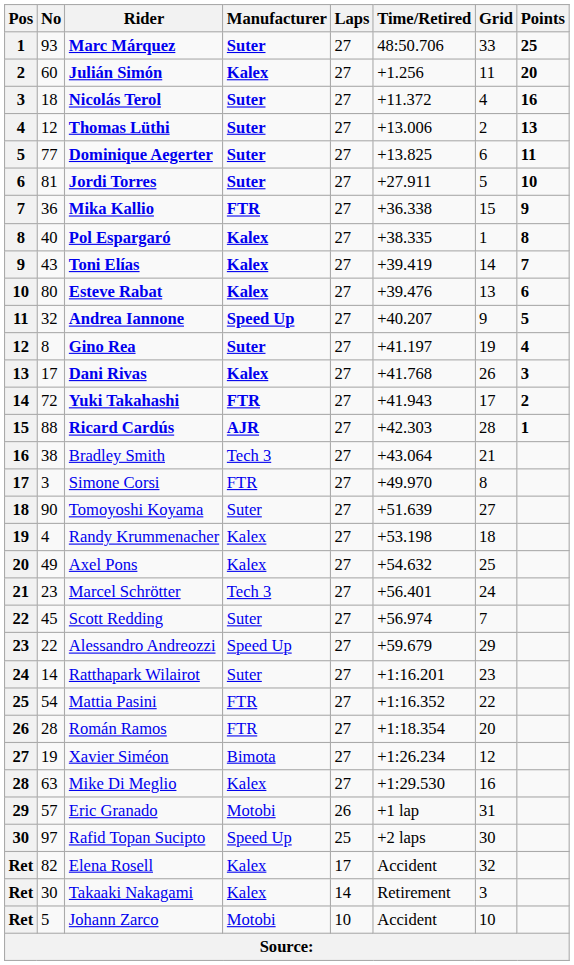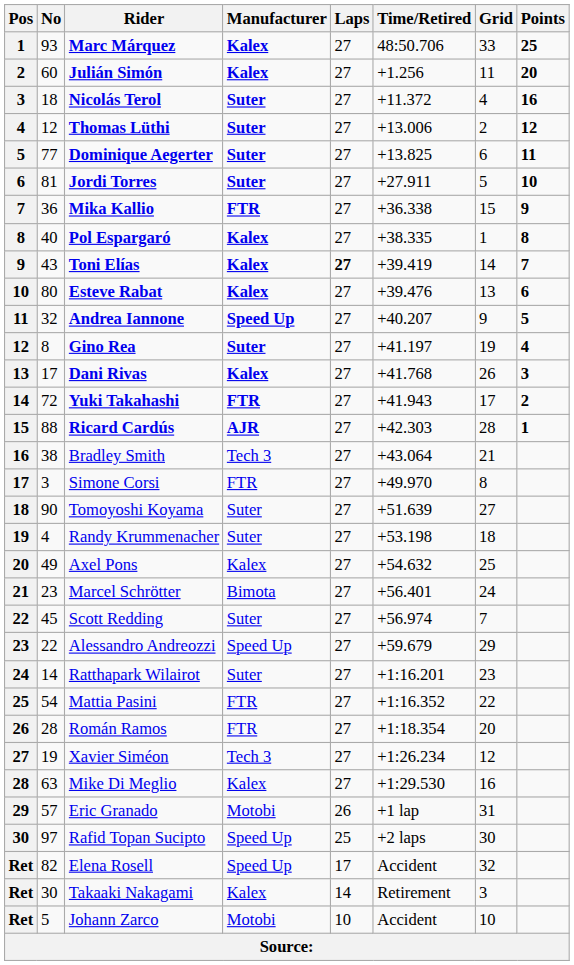 <table class="wikitable" style="font-size: 95%;">
 <tr>
 <th>Pos</th>
 <th>No</th>
 <th>Rider</th>
 <th>Manufacturer</th>
 <th>Laps</th>
 <th>Time/Retired</th>
 <th>Grid</th>
 <th>Points</th>
 </tr>
 <tr>
 <th>1</th>
 <td>93</td>
 <td> <strong><a href='#'>Marc Márquez</a></strong></td>
-<td><strong><a href='#'>Suter</a></strong></td>
+<td><strong><a href='#'>Kalex</a></strong></td>
 <td>27</td>
 <td>48:50.706</td>
 <td>33</td>
 <td><strong>25</strong></td>
 </tr>
 <tr>
 <th>2</th>
 <td>60</td>
 <td> <strong><a href='#'>Julián Simón</a></strong></td>
 <td><strong><a href='#'>Kalex</a></strong></td>
 <td>27</td>
 <td>+1.256</td>
 <td>11</td>
 <td><strong>20</strong></td>
 </tr>
 <tr>
 <th>3</th>
 <td>18</td>
 <td> <strong><a href='#'>Nicolás Terol</a></strong></td>
 <td><strong><a href='#'>Suter</a></strong></td>
 <td>27</td>
 <td>+11.372</td>
 <td>4</td>
 <td><strong>16</strong></td>
 </tr>
 <tr>
 <th>4</th>
 <td>12</td>
 <td> <strong><a href='#'>Thomas Lüthi</a></strong></td>
 <td><strong><a href='#'>Suter</a></strong></td>
 <td>27</td>
 <td>+13.006</td>
 <td>2</td>
-<td><strong>13</strong></td>
+<td><strong>12</strong></td>
 </tr>
 <tr>
 <th>5</th>
 <td>77</td>
 <td> <strong><a href='#'>Dominique Aegerter</a></strong></td>
 <td><strong><a href='#'>Suter</a></strong></td>
 <td>27</td>
 <td>+13.825</td>
 <td>6</td>
 <td><strong>11</strong></td>
 </tr>
 <tr>
 <th>6</th>
 <td>81</td>
 <td> <strong><a href='#'>Jordi Torres</a></strong></td>
 <td><strong><a href='#'>Suter</a></strong></td>
 <td>27</td>
 <td>+27.911</td>
 <td>5</td>
 <td><strong>10</strong></td>
 </tr>
 <tr>
 <th>7</th>
 <td>36</td>
 <td> <strong><a href='#'>Mika Kallio</a></strong></td>
 <td><strong><a href='#'>FTR</a></strong></td>
 <td>27</td>
 <td>+36.338</td>
 <td>15</td>
 <td><strong>9</strong></td>
 </tr>
 <tr>
 <th>8</th>
 <td>40</td>
 <td> <strong><a href='#'>Pol Espargaró</a></strong></td>
 <td><strong><a href='#'>Kalex</a></strong></td>
 <td>27</td>
 <td>+38.335</td>
 <td>1</td>
 <td><strong>8</strong></td>
 </tr>
 <tr>
 <th>9</th>
 <td>43</td>
 <td> <strong><a href='#'>Toni Elías</a></strong></td>
 <td><strong><a href='#'>Kalex</a></strong></td>
-<td>27</td>
+<td><strong>27</strong></td>
 <td>+39.419</td>
 <td>14</td>
 <td><strong>7</strong></td>
 </tr>
 <tr>
 <th>10</th>
 <td>80</td>
 <td> <strong><a href='#'>Esteve Rabat</a></strong></td>
 <td><strong><a href='#'>Kalex</a></strong></td>
 <td>27</td>
 <td>+39.476</td>
 <td>13</td>
 <td><strong>6</strong></td>
 </tr>
 <tr>
 <th>11</th>
 <td>32</td>
 <td> <strong><a href='#'>Andrea Iannone</a></strong></td>
 <td><strong><a href='#'>Speed Up</a></strong></td>
 <td>27</td>
 <td>+40.207</td>
 <td>9</td>
 <td><strong>5</strong></td>
 </tr>
 <tr>
 <th>12</th>
 <td>8</td>
 <td> <strong><a href='#'>Gino Rea</a></strong></td>
 <td><strong><a href='#'>Suter</a></strong></td>
 <td>27</td>
 <td>+41.197</td>
 <td>19</td>
 <td><strong>4</strong></td>
 </tr>
 <tr>
 <th>13</th>
 <td>17</td>
 <td> <strong><a href='#'>Dani Rivas</a></strong></td>
 <td><strong><a href='#'>Kalex</a></strong></td>
 <td>27</td>
 <td>+41.768</td>
 <td>26</td>
 <td><strong>3</strong></td>
 </tr>
 <tr>
 <th>14</th>
 <td>72</td>
 <td> <strong><a href='#'>Yuki Takahashi</a></strong></td>
 <td><strong><a href='#'>FTR</a></strong></td>
 <td>27</td>
 <td>+41.943</td>
 <td>17</td>
 <td><strong>2</strong></td>
 </tr>
 <tr>
 <th>15</th>
 <td>88</td>
 <td> <strong><a href='#'>Ricard Cardús</a></strong></td>
 <td><strong><a href='#'>AJR</a></strong></td>
 <td>27</td>
 <td>+42.303</td>
 <td>28</td>
 <td><strong>1</strong></td>
 </tr>
 <tr>
 <th>16</th>
 <td>38</td>
 <td> <a href='#'>Bradley Smith</a></td>
 <td><a href='#'>Tech 3</a></td>
 <td>27</td>
 <td>+43.064</td>
 <td>21</td>
 <td></td>
 </tr>
 <tr>
 <th>17</th>
 <td>3</td>
 <td> <a href='#'>Simone Corsi</a></td>
 <td><a href='#'>FTR</a></td>
 <td>27</td>
 <td>+49.970</td>
 <td>8</td>
 <td></td>
 </tr>
 <tr>
 <th>18</th>
 <td>90</td>
 <td> <a href='#'>Tomoyoshi Koyama</a></td>
 <td><a href='#'>Suter</a></td>
 <td>27</td>
 <td>+51.639</td>
 <td>27</td>
 <td></td>
 </tr>
 <tr>
 <th>19</th>
 <td>4</td>
 <td> <a href='#'>Randy Krummenacher</a></td>
-<td><a href='#'>Kalex</a></td>
+<td><a href='#'>Suter</a></td>
 <td>27</td>
 <td>+53.198</td>
 <td>18</td>
 <td></td>
 </tr>
 <tr>
 <th>20</th>
 <td>49</td>
 <td> <a href='#'>Axel Pons</a></td>
 <td><a href='#'>Kalex</a></td>
 <td>27</td>
 <td>+54.632</td>
 <td>25</td>
 <td></td>
 </tr>
 <tr>
 <th>21</th>
 <td>23</td>
 <td> <a href='#'>Marcel Schrötter</a></td>
-<td><a href='#'>Tech 3</a></td>
+<td><a href='#'>Bimota</a></td>
 <td>27</td>
 <td>+56.401</td>
 <td>24</td>
 <td></td>
 </tr>
 <tr>
 <th>22</th>
 <td>45</td>
 <td> <a href='#'>Scott Redding</a></td>
 <td><a href='#'>Suter</a></td>
 <td>27</td>
 <td>+56.974</td>
 <td>7</td>
 <td></td>
 </tr>
 <tr>
 <th>23</th>
 <td>22</td>
 <td> <a href='#'>Alessandro Andreozzi</a></td>
 <td><a href='#'>Speed Up</a></td>
 <td>27</td>
 <td>+59.679</td>
 <td>29</td>
 <td></td>
 </tr>
 <tr>
 <th>24</th>
 <td>14</td>
 <td> <a href='#'>Ratthapark Wilairot</a></td>
 <td><a href='#'>Suter</a></td>
 <td>27</td>
 <td>+1:16.201</td>
 <td>23</td>
 <td></td>
 </tr>
 <tr>
 <th>25</th>
 <td>54</td>
 <td> <a href='#'>Mattia Pasini</a></td>
 <td><a href='#'>FTR</a></td>
 <td>27</td>
 <td>+1:16.352</td>
 <td>22</td>
 <td></td>
 </tr>
 <tr>
 <th>26</th>
 <td>28</td>
 <td> <a href='#'>Román Ramos</a></td>
 <td><a href='#'>FTR</a></td>
 <td>27</td>
 <td>+1:18.354</td>
 <td>20</td>
 <td></td>
 </tr>
 <tr>
 <th>27</th>
 <td>19</td>
 <td> <a href='#'>Xavier Siméon</a></td>
-<td><a href='#'>Bimota</a></td>
+<td><a href='#'>Tech 3</a></td>
 <td>27</td>
 <td>+1:26.234</td>
 <td>12</td>
 <td></td>
 </tr>
 <tr>
 <th>28</th>
 <td>63</td>
 <td> <a href='#'>Mike Di Meglio</a></td>
 <td><a href='#'>Kalex</a></td>
 <td>27</td>
 <td>+1:29.530</td>
 <td>16</td>
 <td></td>
 </tr>
 <tr>
 <th>29</th>
 <td>57</td>
 <td> <a href='#'>Eric Granado</a></td>
 <td><a href='#'>Motobi</a></td>
 <td>26</td>
 <td>+1 lap</td>
 <td>31</td>
 <td></td>
 </tr>
 <tr>
 <th>30</th>
 <td>97</td>
 <td> <a href='#'>Rafid Topan Sucipto</a></td>
 <td><a href='#'>Speed Up</a></td>
 <td>25</td>
 <td>+2 laps</td>
 <td>30</td>
 <td></td>
 </tr>
 <tr>
 <th>Ret</th>
 <td>82</td>
 <td> <a href='#'>Elena Rosell</a></td>
-<td><a href='#'>Kalex</a></td>
+<td><a href='#'>Speed Up</a></td>
 <td>17</td>
 <td>Accident</td>
 <td>32</td>
 <td></td>
 </tr>
 <tr>
 <th>Ret</th>
 <td>30</td>
 <td> <a href='#'>Takaaki Nakagami</a></td>
 <td><a href='#'>Kalex</a></td>
 <td>14</td>
 <td>Retirement</td>
 <td>3</td>
 <td></td>
 </tr>
 <tr>
 <th>Ret</th>
 <td>5</td>
 <td> <a href='#'>Johann Zarco</a></td>
 <td><a href='#'>Motobi</a></td>
 <td>10</td>
 <td>Accident</td>
 <td>10</td>
 <td></td>
 </tr>
 <tr>
 <th colspan=8>Source:</th>
 </tr>
 </table>
